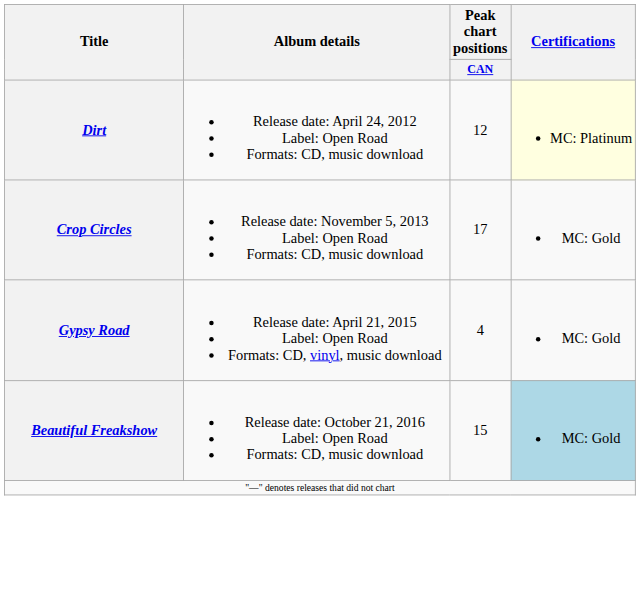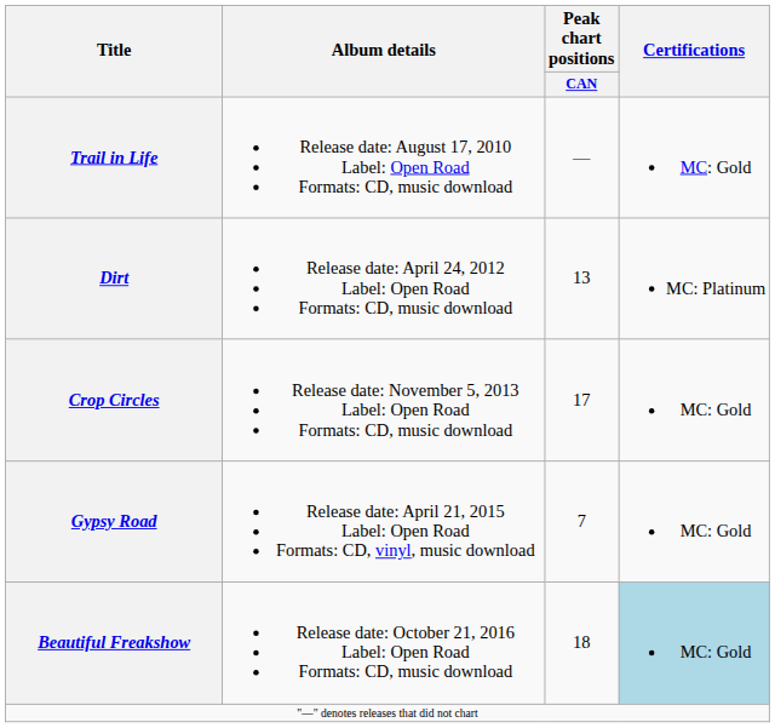 <table class="wikitable plainrowheaders" style="text-align:center;">
 <tr>
 <th scope="col" rowspan="2" style="width:12em;">Title</th>
 <th scope="col" rowspan="2" style="width:18em;">Album details</th>
 <th scope="col" colspan="1">Peak chart positions</th>
 <th scope="col" rowspan="2"><a href='#'>Certifications</a></th>
 </tr>
 <tr style="font-size:smaller;">
 <th scope="col" width="40"><a href='#'>CAN</a><br></th>
 </tr>
 <tr>
+<th scope="row"><em><a href='#'>Trail in Life</a></em></th>
+<td><br><ul><li>Release date: August 17, 2010</li><li>Label: <a href='#'>Open Road</a></li><li>Formats: CD, music download</li></ul></td>
+<td>—</td>
+<td><br><ul><li><a href='#'>MC</a>: Gold</li></ul></td>
+</tr>
+<tr>
 <th scope="row"><em><a href='#'>Dirt</a></em></th>
 <td><br><ul><li>Release date: April 24, 2012</li><li>Label: Open Road</li><li>Formats: CD, music download</li></ul></td>
-<td>12</td>
-<td style="background: lightyellow;"><br><ul><li>MC: Platinum</li></ul></td>
+<td>13</td>
+<td><br><ul><li>MC: Platinum</li></ul></td>
 </tr>
 <tr>
 <th scope="row"><em><a href='#'>Crop Circles</a></em></th>
 <td><br><ul><li>Release date: November 5, 2013</li><li>Label: Open Road</li><li>Formats: CD, music download</li></ul></td>
 <td>17</td>
 <td><br><ul><li>MC: Gold</li></ul></td>
 </tr>
 <tr>
 <th scope="row"><em><a href='#'>Gypsy Road</a></em></th>
 <td><br><ul><li>Release date: April 21, 2015</li><li>Label: Open Road</li><li>Formats: CD, <a href='#'>vinyl</a>, music download</li></ul></td>
-<td>4</td>
+<td>7</td>
 <td><br><ul><li>MC: Gold</li></ul></td>
 </tr>
 <tr>
 <th scope="row"><em><a href='#'>Beautiful Freakshow</a></em></th>
 <td><br><ul><li>Release date: October 21, 2016</li><li>Label: Open Road</li><li>Formats: CD, music download</li></ul></td>
-<td>15</td>
+<td>18</td>
 <td style="background: lightblue;"><br><ul><li>MC: Gold</li></ul></td>
 </tr>
 <tr>
 <td colspan="4" style="font-size:8pt">"—" denotes releases that did not chart</td>
 </tr>
 </table>
